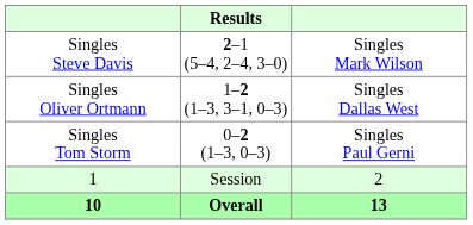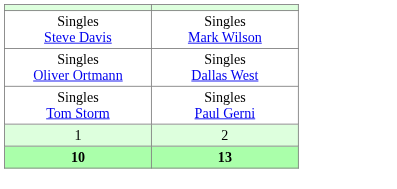 <table border="1" cellpadding="3" style="border-collapse: collapse;">
 <tr bgcolor="#ddffdd">
 <th width="160"></th>
-<th>Results</th>
 <th width="160"></th>
 </tr>
 <tr>
 <td align="center">Singles<br><a href='#'>Steve Davis</a></td>
-<td align="center"><strong>2</strong>–1<br>(5–4, 2–4, 3–0)</td>
 <td align="center">Singles<br><a href='#'>Mark Wilson</a></td>
 </tr>
 <tr>
 <td align="center">Singles<br><a href='#'>Oliver Ortmann</a></td>
-<td align="center">1–<strong>2</strong><br>(1–3, 3–1, 0–3)</td>
 <td align="center">Singles<br><a href='#'>Dallas West</a></td>
 </tr>
 <tr>
 <td align="center">Singles<br><a href='#'>Tom Storm</a></td>
-<td align="center">0–<strong>2</strong><br>(1–3, 0–3)</td>
 <td align="center">Singles<br><a href='#'>Paul Gerni</a></td>
 </tr>
 <tr bgcolor="#ddffdd">
 <td align="center">1</td>
-<td align="center">Session</td>
 <td align="center">2</td>
 </tr>
 <tr bgcolor="#aaffaa">
 <th align="center">10</th>
-<th align="center">Overall</th>
 <th align="center">13</th>
 </tr>
 </table>
